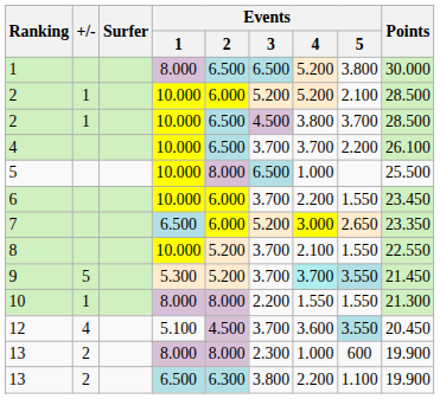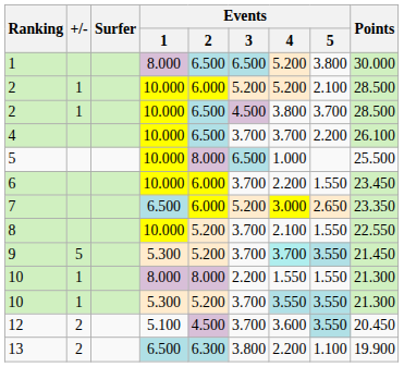 <table class="wikitable" style="text-align: center;">
 <tr>
 <th rowspan="2">Ranking</th>
 <th rowspan="2">+/-</th>
 <th rowspan="2">Surfer</th>
 <th colspan="5">Events</th>
 <th rowspan="2">Points</th>
 </tr>
 <tr>
 <th>1</th>
 <th>2</th>
 <th>3</th>
 <th>4</th>
 <th>5</th>
 </tr>
 <tr>
 <td style="text-align:left" bgcolor=D0F0C0>1</td>
 <td bgcolor=D0F0C0></td>
 <td style="text-align:left" bgcolor=D0F0C0></td>
 <td bgcolor=thistle><span>8.000</span></td>
 <td bgcolor=#B0E0E6><span>6.500</span></td>
 <td bgcolor=#B0E0E6><span>6.500</span></td>
 <td bgcolor=ffebcd><span>5.200</span></td>
 <td><span>3.800</span></td>
 <td bgcolor=D0F0C0>30.000</td>
 </tr>
 <tr>
 <td style="text-align:left" bgcolor=D0F0C0>2</td>
 <td bgcolor=D0F0C0> 1</td>
 <td style="text-align:left" bgcolor=D0F0C0></td>
 <td bgcolor=yellow><span>10.000</span></td>
 <td bgcolor=yellow><span>6.000</span></td>
 <td bgcolor=ffebcd><span>5.200</span></td>
 <td bgcolor=ffebcd><span>5.200</span></td>
 <td><span>2.100</span></td>
 <td bgcolor=D0F0C0>28.500</td>
 </tr>
 <tr>
 <td style="text-align:left" bgcolor=D0F0C0>2</td>
 <td bgcolor=D0F0C0> 1</td>
 <td style="text-align:left" bgcolor=D0F0C0></td>
 <td bgcolor=yellow><span>10.000</span></td>
 <td bgcolor=#B0E0E6><span>6.500</span></td>
 <td bgcolor=thistle><span>4.500</span></td>
 <td><span>3.800</span></td>
 <td><span>3.700</span></td>
 <td bgcolor=D0F0C0>28.500</td>
 </tr>
 <tr>
 <td style="text-align:left" bgcolor=D0F0C0>4</td>
 <td bgcolor=D0F0C0></td>
 <td style="text-align:left" bgcolor=D0F0C0></td>
 <td bgcolor=yellow><span>10.000</span></td>
 <td bgcolor=#B0E0E6><span>6.500</span></td>
 <td><span>3.700</span></td>
 <td><span>3.700</span></td>
 <td><span>2.200</span></td>
 <td bgcolor=D0F0C0>26.100</td>
 </tr>
 <tr>
 <td align=left>5</td>
 <td></td>
 <td align=left></td>
 <td bgcolor=yellow><span>10.000</span></td>
 <td bgcolor=thistle><span>8.000</span></td>
 <td bgcolor=#B0E0E6><span>6.500</span></td>
 <td><span>1.000</span></td>
 <td></td>
 <td>25.500</td>
 </tr>
 <tr>
 <td style="text-align:left" bgcolor=D0F0C0>6</td>
 <td bgcolor=D0F0C0></td>
 <td style="text-align:left" bgcolor=D0F0C0></td>
 <td bgcolor=yellow><span>10.000</span></td>
 <td bgcolor=yellow><span>6.000</span></td>
 <td><span>3.700</span></td>
 <td><span>2.200</span></td>
 <td><span>1.550</span></td>
 <td bgcolor=D0F0C0>23.450</td>
 </tr>
 <tr>
 <td style="text-align:left" bgcolor=D0F0C0>7</td>
 <td bgcolor=D0F0C0></td>
 <td style="text-align:left" bgcolor=D0F0C0></td>
 <td bgcolor=#B0E0E6><span>6.500</span></td>
 <td bgcolor=yellow><span>6.000</span></td>
 <td bgcolor=ffebcd><span>5.200</span></td>
 <td bgcolor=yellow><span>3.000</span></td>
 <td bgcolor=ffebcd><span>2.650</span></td>
 <td bgcolor=D0F0C0>23.350</td>
 </tr>
 <tr>
 <td style="text-align:left" bgcolor=D0F0C0>8</td>
 <td bgcolor=D0F0C0></td>
 <td style="text-align:left" bgcolor=D0F0C0></td>
 <td bgcolor=yellow><span>10.000</span></td>
 <td bgcolor=ffebcd><span>5.200</span></td>
 <td><span>3.700</span></td>
 <td><span>2.100</span></td>
 <td><span>1.550</span></td>
 <td bgcolor=D0F0C0>22.550</td>
 </tr>
 <tr>
 <td style="text-align:left" bgcolor=D0F0C0>9</td>
 <td bgcolor=D0F0C0> 5</td>
 <td style="text-align:left" bgcolor=D0F0C0></td>
 <td bgcolor=ffebcd><span>5.300</span></td>
 <td bgcolor=ffebcd><span>5.200</span></td>
 <td><span>3.700</span></td>
 <td style="background: paleturquoise;"><span>3.700</span></td>
 <td bgcolor=#B0E0E6><span>3.550</span></td>
 <td bgcolor=D0F0C0>21.450</td>
 </tr>
 <tr>
 <td style="text-align:left" bgcolor=D0F0C0>10</td>
 <td bgcolor=D0F0C0> 1</td>
 <td style="text-align:left" bgcolor=D0F0C0></td>
 <td bgcolor=thistle><span>8.000</span></td>
 <td bgcolor=thistle><span>8.000</span></td>
 <td><span>2.200</span></td>
 <td><span>1.550</span></td>
 <td><span>1.550</span></td>
 <td bgcolor=D0F0C0>21.300</td>
 </tr>
 <tr>
+<td style="text-align:left" bgcolor=D0F0C0>10</td>
+<td bgcolor=D0F0C0> 1</td>
+<td style="text-align:left" bgcolor=D0F0C0></td>
+<td bgcolor=ffebcd><span>5.300</span></td>
+<td bgcolor=ffebcd><span>5.200</span></td>
+<td><span>3.700</span></td>
+<td bgcolor=#B0E0E6><span>3.550</span></td>
+<td bgcolor=#B0E0E6><span>3.550</span></td>
+<td bgcolor=D0F0C0>21.300</td>
+</tr>
+<tr>
 <td align=left>12</td>
-<td> 4</td>
+<td> 2</td>
 <td align=left></td>
 <td><span>5.100</span></td>
 <td bgcolor=thistle><span>4.500</span></td>
 <td><span>3.700</span></td>
 <td><span>3.600</span></td>
 <td bgcolor=#B0E0E6><span>3.550</span></td>
 <td>20.450</td>
-</tr>
-<tr>
-<td align=left>13</td>
-<td> 2</td>
-<td align=left></td>
-<td bgcolor=thistle><span>8.000</span></td>
-<td bgcolor=thistle><span>8.000</span></td>
-<td><span>2.300</span></td>
-<td><span>1.000</span></td>
-<td><span>600</span></td>
-<td>19.900</td>
 </tr>
 <tr>
 <td align=left>13</td>
 <td> 2</td>
 <td align=left></td>
 <td bgcolor=#B0E0E6><span>6.500</span></td>
 <td bgcolor=#B0E0E6><span>6.300</span></td>
 <td><span>3.800</span></td>
 <td><span>2.200</span></td>
 <td><span>1.100</span></td>
 <td>19.900</td>
 </tr>
 </table>
